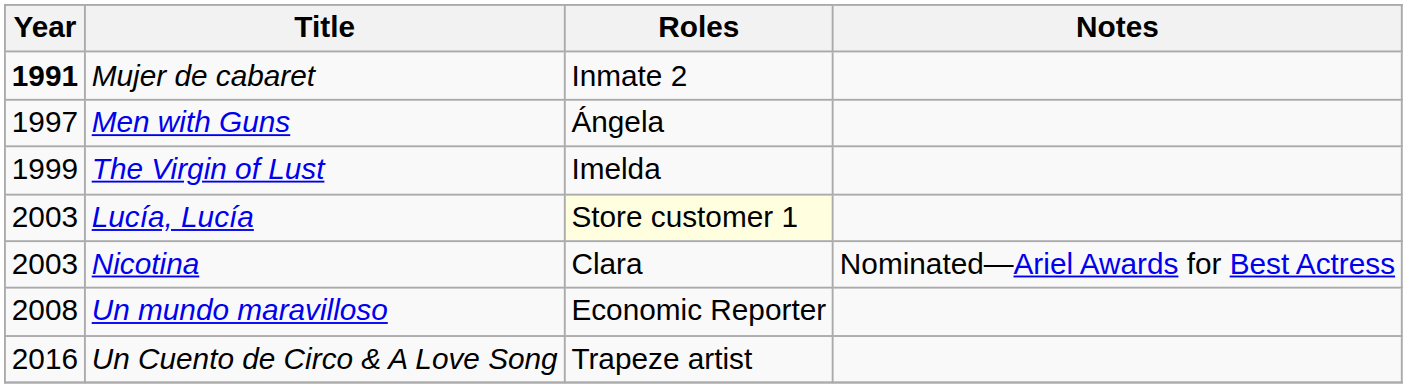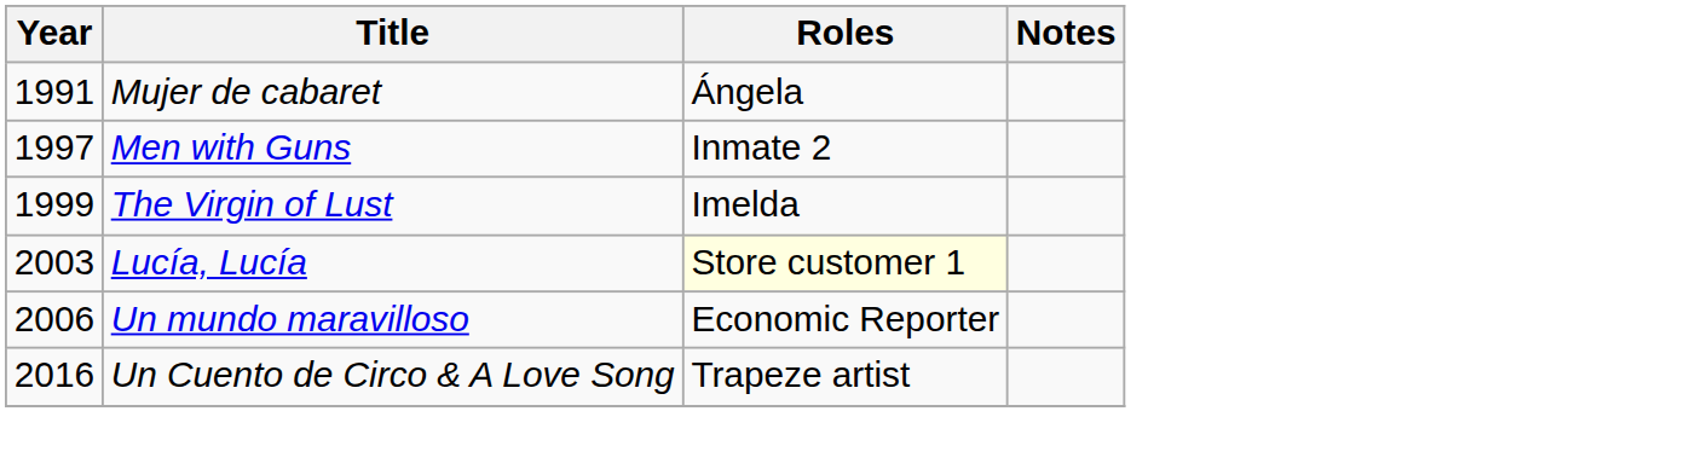 <table class="wikitable sortable">
 <tr>
 <th>Year</th>
 <th>Title</th>
 <th>Roles</th>
 <th>Notes</th>
 </tr>
 <tr>
-<td><strong>1991</strong></td>
+<td>1991</td>
 <td><em>Mujer de cabaret</em></td>
-<td>Inmate 2</td>
+<td>Ángela</td>
 <td></td>
 </tr>
 <tr>
 <td>1997</td>
 <td><em><a href='#'>Men with Guns</a></em></td>
-<td>Ángela</td>
+<td>Inmate 2</td>
 <td></td>
 </tr>
 <tr>
 <td>1999</td>
 <td><em><a href='#'>The Virgin of Lust</a></em></td>
 <td>Imelda</td>
 <td></td>
 </tr>
 <tr>
 <td>2003</td>
 <td><em><a href='#'>Lucía, Lucía</a></em></td>
 <td style="background: lightyellow;">Store customer 1</td>
 <td></td>
 </tr>
 <tr>
-<td>2003</td>
-<td><em><a href='#'>Nicotina</a></em></td>
-<td>Clara</td>
-<td>Nominated—<a href='#'>Ariel Awards</a> for <a href='#'>Best Actress</a></td>
-</tr>
-<tr>
-<td>2008</td>
+<td>2006</td>
 <td><em><a href='#'>Un mundo maravilloso</a></em></td>
 <td>Economic Reporter</td>
 <td></td>
 </tr>
 <tr>
 <td>2016</td>
 <td><em>Un Cuento de Circo & A Love Song</em></td>
 <td>Trapeze artist</td>
 <td></td>
 </tr>
 <tr>
 </tr>
 </table>
